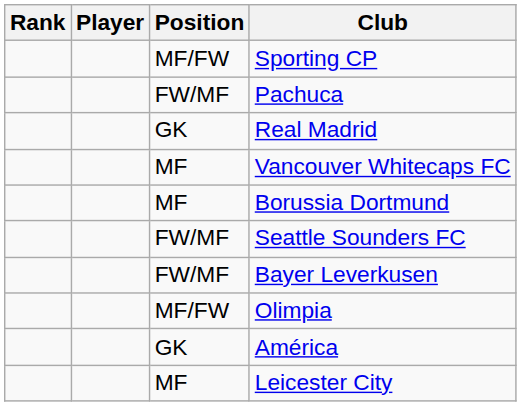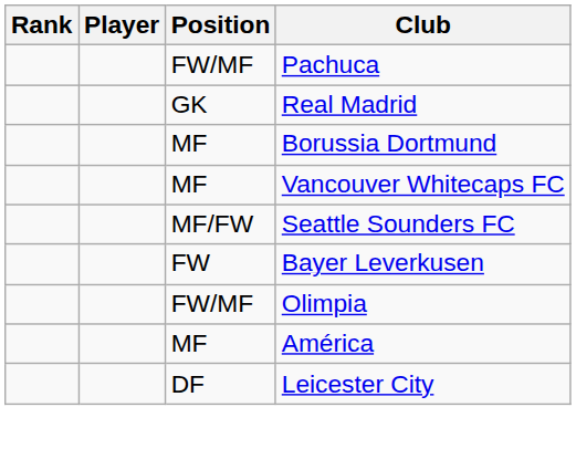 <table class="wikitable">
 <tr>
 <th>Rank</th>
 <th>Player</th>
 <th>Position</th>
 <th>Club</th>
-</tr>
-<tr>
-<td></td>
-<td></td>
-<td>MF/FW</td>
-<td> <a href='#'>Sporting CP</a></td>
 </tr>
 <tr>
 <td></td>
 <td></td>
 <td>FW/MF</td>
 <td> <a href='#'>Pachuca</a></td>
 </tr>
 <tr>
 <td></td>
 <td></td>
 <td>GK</td>
 <td> <a href='#'>Real Madrid</a></td>
 </tr>
 <tr>
 <td></td>
 <td></td>
 <td>MF</td>
+<td> <a href='#'>Borussia Dortmund</a></td>
+</tr>
+<tr>
+<td></td>
+<td></td>
+<td>MF</td>
 <td> <a href='#'>Vancouver Whitecaps FC</a></td>
 </tr>
 <tr>
 <td></td>
 <td></td>
-<td>MF</td>
-<td> <a href='#'>Borussia Dortmund</a></td>
+<td>MF/FW</td>
+<td> <a href='#'>Seattle Sounders FC</a></td>
+</tr>
+<tr>
+<td></td>
+<td></td>
+<td>FW</td>
+<td> <a href='#'>Bayer Leverkusen</a></td>
 </tr>
 <tr>
 <td></td>
 <td></td>
 <td>FW/MF</td>
-<td> <a href='#'>Seattle Sounders FC</a></td>
-</tr>
-<tr>
-<td></td>
-<td></td>
-<td>FW/MF</td>
-<td> <a href='#'>Bayer Leverkusen</a></td>
-</tr>
-<tr>
-<td></td>
-<td></td>
-<td>MF/FW</td>
 <td> <a href='#'>Olimpia</a></td>
 </tr>
 <tr>
 <td></td>
 <td></td>
-<td>GK</td>
+<td>MF</td>
 <td> <a href='#'>América</a></td>
 </tr>
 <tr>
 <td></td>
 <td></td>
-<td>MF</td>
+<td>DF</td>
 <td> <a href='#'>Leicester City</a></td>
 </tr>
 </table>
